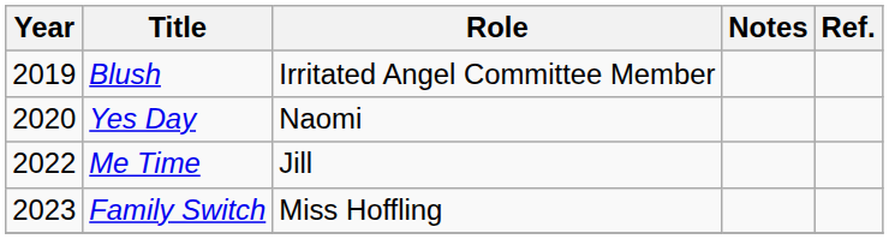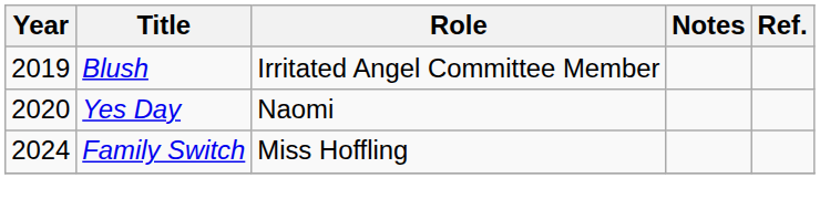 <table class="wikitable sortable">
 <tr>
 <th>Year</th>
 <th>Title</th>
 <th>Role</th>
 <th>Notes</th>
 <th class=unsortable>Ref.</th>
 </tr>
 <tr>
 <td>2019</td>
 <td><em><a href='#'>Blush</a></em></td>
 <td>Irritated Angel Committee Member</td>
 <td></td>
 <td></td>
 </tr>
 <tr>
 <td>2020</td>
 <td><em><a href='#'>Yes Day</a></em></td>
 <td>Naomi</td>
 <td></td>
 <td></td>
 </tr>
 <tr>
-<td>2022</td>
-<td><em><a href='#'>Me Time</a></em></td>
-<td>Jill</td>
-<td></td>
-<td></td>
-</tr>
-<tr>
-<td>2023</td>
+<td>2024</td>
 <td><em><a href='#'>Family Switch</a></em></td>
 <td>Miss Hoffling</td>
 <td></td>
 <td></td>
 </tr>
 <tr>
 </tr>
 </table>
